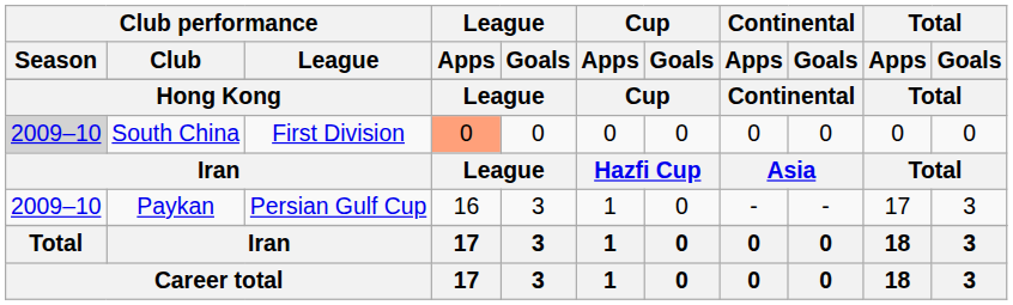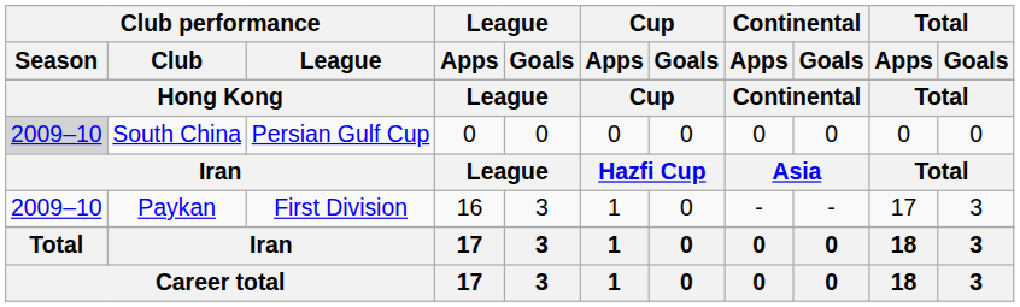 <table class="wikitable" style="text-align:center">
 <tr>
 <th colspan=3>Club performance</th>
 <th colspan=2>League</th>
 <th colspan=2>Cup</th>
 <th colspan=2>Continental</th>
 <th colspan=2>Total</th>
 </tr>
 <tr>
 <th>Season</th>
 <th>Club</th>
 <th>League</th>
 <th>Apps</th>
 <th>Goals</th>
 <th>Apps</th>
 <th>Goals</th>
 <th>Apps</th>
 <th>Goals</th>
 <th>Apps</th>
 <th>Goals</th>
 </tr>
 <tr>
 </tr>
 <tr>
 <th colspan=3>Hong Kong</th>
 <th colspan=2>League</th>
 <th colspan=2>Cup</th>
 <th colspan=2>Continental</th>
 <th colspan=2>Total</th>
 </tr>
 <tr>
 <td style="background: lightgrey;"><a href='#'>2009–10</a></td>
 <td rowspan="1"><a href='#'>South China</a></td>
-<td rowspan="1"><a href='#'>First Division</a></td>
-<td style="background: lightsalmon;">0</td>
+<td rowspan="1"><a href='#'>Persian Gulf Cup</a></td>
+<td>0</td>
 <td>0</td>
 <td>0</td>
 <td>0</td>
 <td>0</td>
 <td>0</td>
 <td>0</td>
 <td>0</td>
 </tr>
 <tr>
 <th colspan=3>Iran</th>
 <th colspan=2>League</th>
 <th colspan=2><a href='#'>Hazfi Cup</a></th>
 <th colspan=2><a href='#'>Asia</a></th>
 <th colspan=2>Total</th>
 </tr>
 <tr>
 <td><a href='#'>2009–10</a></td>
 <td rowspan="1"><a href='#'>Paykan</a></td>
-<td rowspan="1"><a href='#'>Persian Gulf Cup</a></td>
+<td rowspan="1"><a href='#'>First Division</a></td>
 <td>16</td>
 <td>3</td>
 <td>1</td>
 <td>0</td>
 <td>-</td>
 <td>-</td>
 <td>17</td>
 <td>3</td>
 </tr>
 <tr>
 </tr>
 <tr>
 <th rowspan=1>Total</th>
 <th colspan=2>Iran</th>
 <th>17</th>
 <th>3</th>
 <th>1</th>
 <th>0</th>
 <th>0</th>
 <th>0</th>
 <th>18</th>
 <th>3</th>
 </tr>
 <tr>
 <th colspan=3>Career total</th>
 <th>17</th>
 <th>3</th>
 <th>1</th>
 <th>0</th>
 <th>0</th>
 <th>0</th>
 <th>18</th>
 <th>3</th>
 </tr>
 </table>
